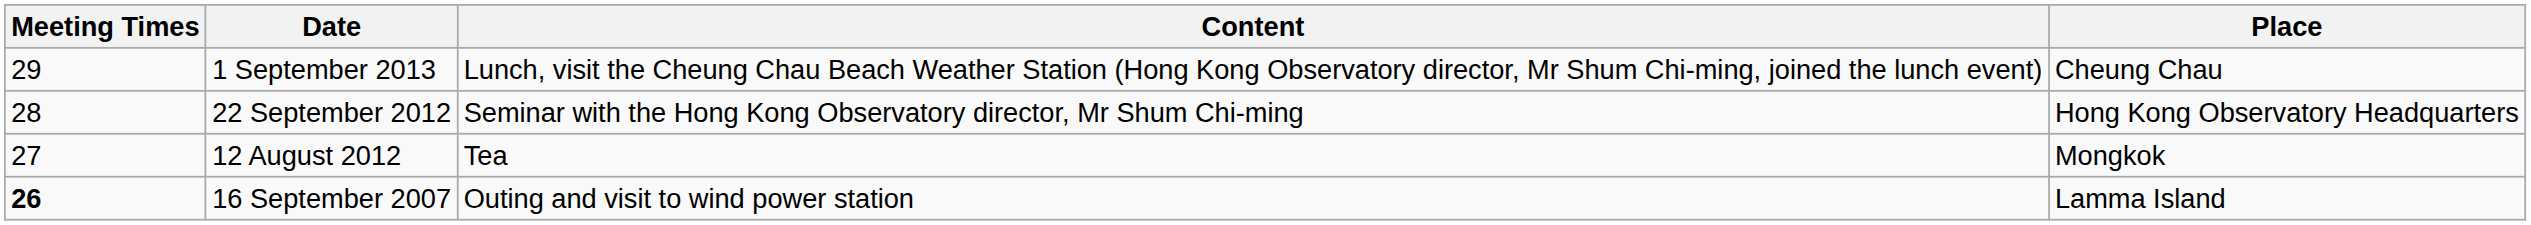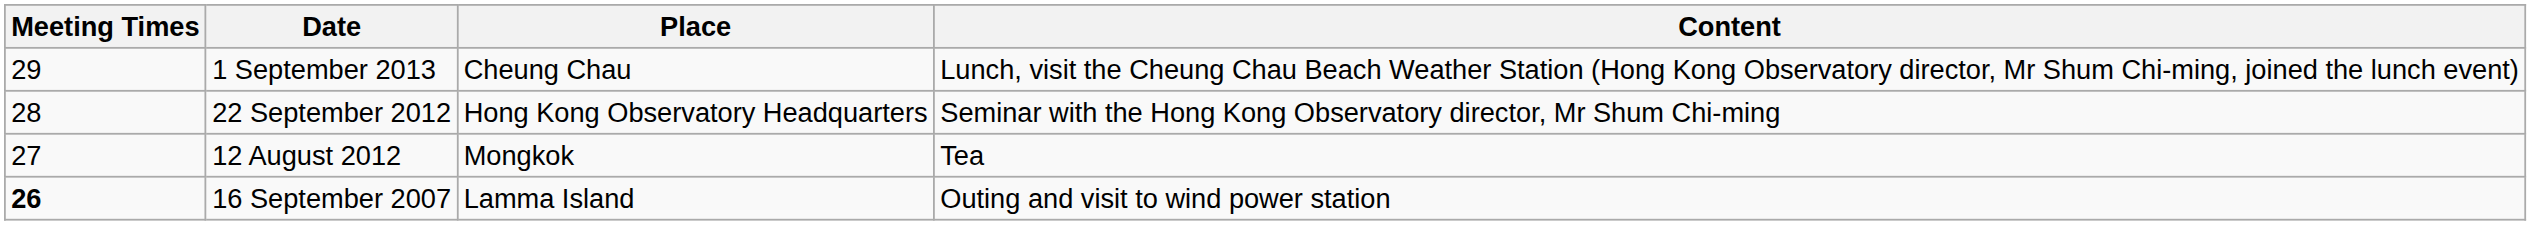 <table class="wikitable" style="font-size:95%;">
 <tr>
 <th>Meeting Times</th>
 <th>Date</th>
+<th>Place</th>
 <th>Content</th>
-<th>Place</th>
 </tr>
 <tr>
 <td>29</td>
 <td>1 September 2013</td>
+<td>Cheung Chau</td>
 <td>Lunch, visit the Cheung Chau Beach Weather Station (Hong Kong Observatory director, Mr Shum Chi-ming, joined the lunch event)</td>
-<td>Cheung Chau</td>
 </tr>
 <tr>
 <td>28</td>
 <td>22 September 2012</td>
+<td>Hong Kong Observatory Headquarters</td>
 <td>Seminar with the Hong Kong Observatory director, Mr Shum Chi-ming</td>
-<td>Hong Kong Observatory Headquarters</td>
 </tr>
 <tr>
 <td>27</td>
 <td>12 August 2012</td>
+<td>Mongkok</td>
 <td>Tea</td>
-<td>Mongkok</td>
 </tr>
 <tr>
 <td><strong>26</strong></td>
 <td>16 September 2007</td>
+<td>Lamma Island</td>
 <td>Outing and visit to wind power station</td>
-<td>Lamma Island</td>
 </tr>
 </table>
